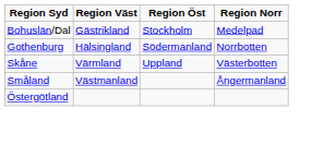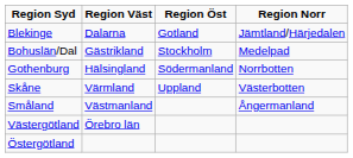 <table class="wikitable">
 <tr>
 <td align="center"><strong>Region Syd</strong></td>
 <td align="center"><strong>Region Väst</strong></td>
 <td align="center"><strong>Region Öst</strong></td>
 <td align="center"><strong>Region Norr</strong></td>
+</tr>
+<tr>
+<td><a href='#'>Blekinge</a></td>
+<td><a href='#'>Dalarna</a></td>
+<td><a href='#'>Gotland</a></td>
+<td><a href='#'>Jämtland</a>/<a href='#'>Härjedalen</a></td>
 </tr>
 <tr>
 <td><a href='#'>Bohuslän</a>/Dal</td>
 <td><a href='#'>Gästrikland</a></td>
 <td><a href='#'>Stockholm</a></td>
 <td><a href='#'>Medelpad</a></td>
 </tr>
 <tr>
 <td><a href='#'>Gothenburg</a></td>
 <td><a href='#'>Hälsingland</a></td>
 <td><a href='#'>Södermanland</a></td>
 <td><a href='#'>Norrbotten</a></td>
 </tr>
 <tr>
 <td><a href='#'>Skåne</a></td>
 <td><a href='#'>Värmland</a></td>
 <td><a href='#'>Uppland</a></td>
 <td><a href='#'>Västerbotten</a></td>
 </tr>
 <tr>
 <td><a href='#'>Småland</a></td>
 <td><a href='#'>Västmanland</a></td>
 <td></td>
 <td><a href='#'>Ångermanland</a></td>
 </tr>
 <tr>
+<td><a href='#'>Västergötland</a></td>
+<td><a href='#'>Örebro län</a></td>
+<td></td>
+<td></td>
+</tr>
+<tr>
 <td><a href='#'>Östergötland</a></td>
 <td></td>
 <td></td>
 <td></td>
 </tr>
 </table>
